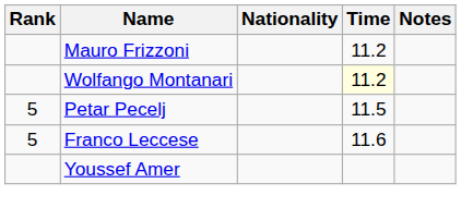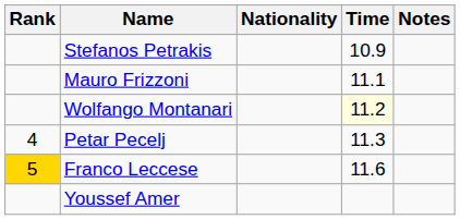 <table class="wikitable sortable" style="text-align:center">
 <tr>
 <th>Rank</th>
 <th>Name</th>
 <th>Nationality</th>
 <th>Time</th>
 <th>Notes</th>
 </tr>
 <tr>
 <td></td>
+<td align=left><a href='#'>Stefanos Petrakis</a></td>
+<td align=left></td>
+<td>10.9</td>
+<td></td>
+</tr>
+<tr>
+<td></td>
 <td align=left><a href='#'>Mauro Frizzoni</a></td>
 <td align=left></td>
-<td>11.2</td>
+<td>11.1</td>
 <td></td>
 </tr>
 <tr>
 <td></td>
 <td align=left><a href='#'>Wolfango Montanari</a></td>
 <td align=left></td>
 <td style="background: lightyellow;">11.2</td>
 <td></td>
 </tr>
 <tr>
-<td>5</td>
+<td>4</td>
 <td align=left><a href='#'>Petar Pecelj</a></td>
 <td align=left></td>
-<td>11.5</td>
+<td>11.3</td>
 <td></td>
 </tr>
 <tr>
-<td>5</td>
+<td style="background: gold;">5</td>
 <td align=left><a href='#'>Franco Leccese</a></td>
 <td align=left></td>
 <td>11.6</td>
 <td></td>
 </tr>
 <tr>
 <td></td>
 <td align=left><a href='#'>Youssef Amer</a></td>
 <td align=left></td>
 <td></td>
 <td></td>
 </tr>
 </table>
